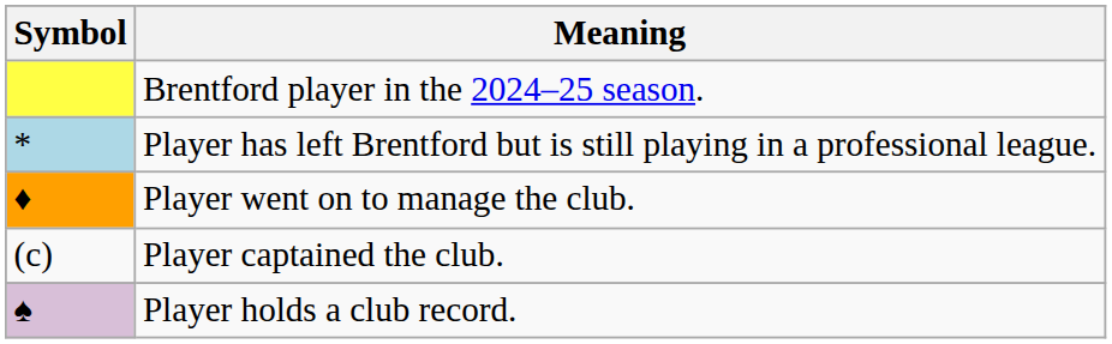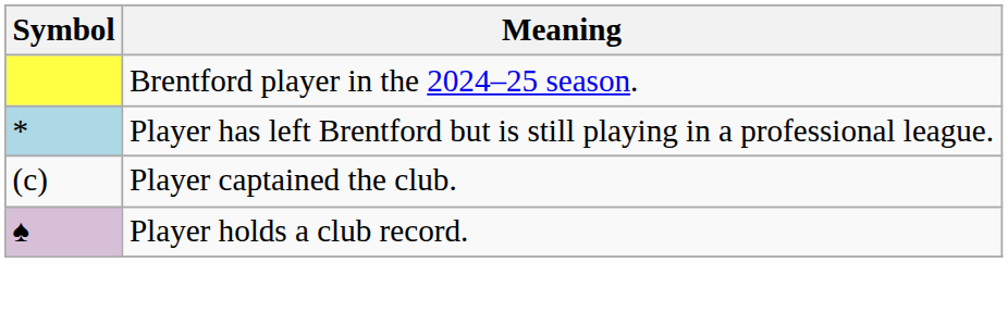 <table Class="wikitable">
 <tr>
 <th>Symbol</th>
 <th>Meaning</th>
 </tr>
 <tr>
 <td style="background:#ff4;"></td>
 <td>Brentford player in the <a href='#'>2024–25 season</a>.</td>
 </tr>
 <tr>
 <td style="background:lightblue;">*</td>
 <td>Player has left Brentford but is still playing in a professional league.</td>
 </tr>
 <tr>
-<td style="background:#ffa000;">♦</td>
-<td>Player went on to manage the club.</td>
-</tr>
-<tr>
 <td>(c)</td>
 <td>Player captained the club.</td>
 </tr>
 <tr>
 <td style="background:thistle;">♠</td>
 <td>Player holds a club record.</td>
 </tr>
 </table>
